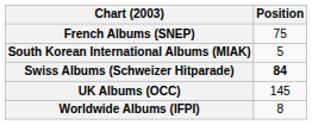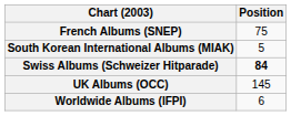 <table class="wikitable sortable plainrowheaders" style="text-align:center">
 <tr>
 <th scope="col">Chart (2003)</th>
 <th scope="col">Position</th>
 </tr>
 <tr>
 <th scope="row">French Albums (SNEP)</th>
 <td>75</td>
 </tr>
 <tr>
 <th scope="row">South Korean International Albums (MIAK)</th>
 <td>5</td>
 </tr>
 <tr>
 <th scope="row">Swiss Albums (Schweizer Hitparade)</th>
 <td><strong>84</strong></td>
 </tr>
 <tr>
 <th scope="row">UK Albums (OCC)</th>
 <td>145</td>
 </tr>
 <tr>
 <th scope="row">Worldwide Albums (IFPI)</th>
-<td>8</td>
+<td>6</td>
 </tr>
 </table>
